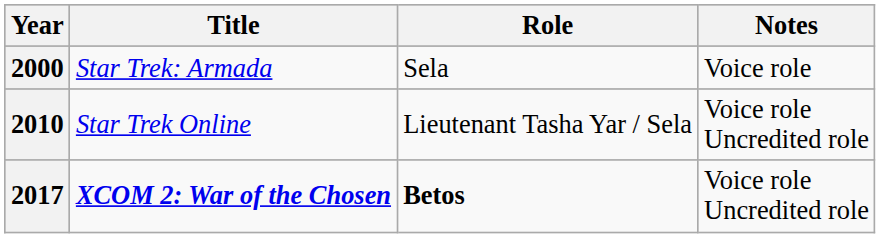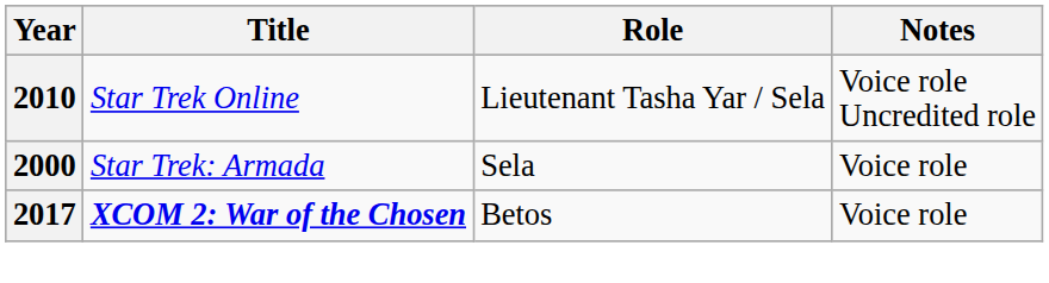 <table class="wikitable plainrowheaders sortable">
 <tr>
 <th scope="col">Year</th>
 <th scope="col">Title</th>
 <th scope="col">Role</th>
 <th scope="col" class="unsortable">Notes</th>
 </tr>
 <tr>
+<th scope="row">2010</th>
+<td><em><a href='#'>Star Trek Online</a></em></td>
+<td>Lieutenant Tasha Yar / Sela</td>
+<td>Voice role<br>Uncredited role</td>
+</tr>
+<tr>
 <th scope="row">2000</th>
 <td><em><a href='#'>Star Trek: Armada</a></em></td>
 <td>Sela</td>
 <td>Voice role</td>
 </tr>
 <tr>
-<th scope="row">2010</th>
-<td><em><a href='#'>Star Trek Online</a></em></td>
-<td>Lieutenant Tasha Yar / Sela</td>
-<td>Voice role<br>Uncredited role</td>
-</tr>
-<tr>
 <th scope="row">2017</th>
 <td><strong><em><a href='#'>XCOM 2: War of the Chosen</a></em></strong></td>
-<td><strong>Betos</strong></td>
-<td>Voice role<br>Uncredited role</td>
+<td>Betos</td>
+<td>Voice role</td>
 </tr>
 </table>
